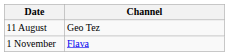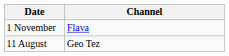 <table class="wikitable">
 <tr>
 <th width=90>Date</th>
 <th width=250>Channel</th>
 </tr>
 <tr>
+<td>1 November</td>
+<td><a href='#'>Flava</a></td>
+</tr>
+<tr>
 <td>11 August</td>
 <td>Geo Tez</td>
 </tr>
-<tr>
-<td>1 November</td>
-<td><a href='#'>Flava</a></td>
-</tr>
 </table>
